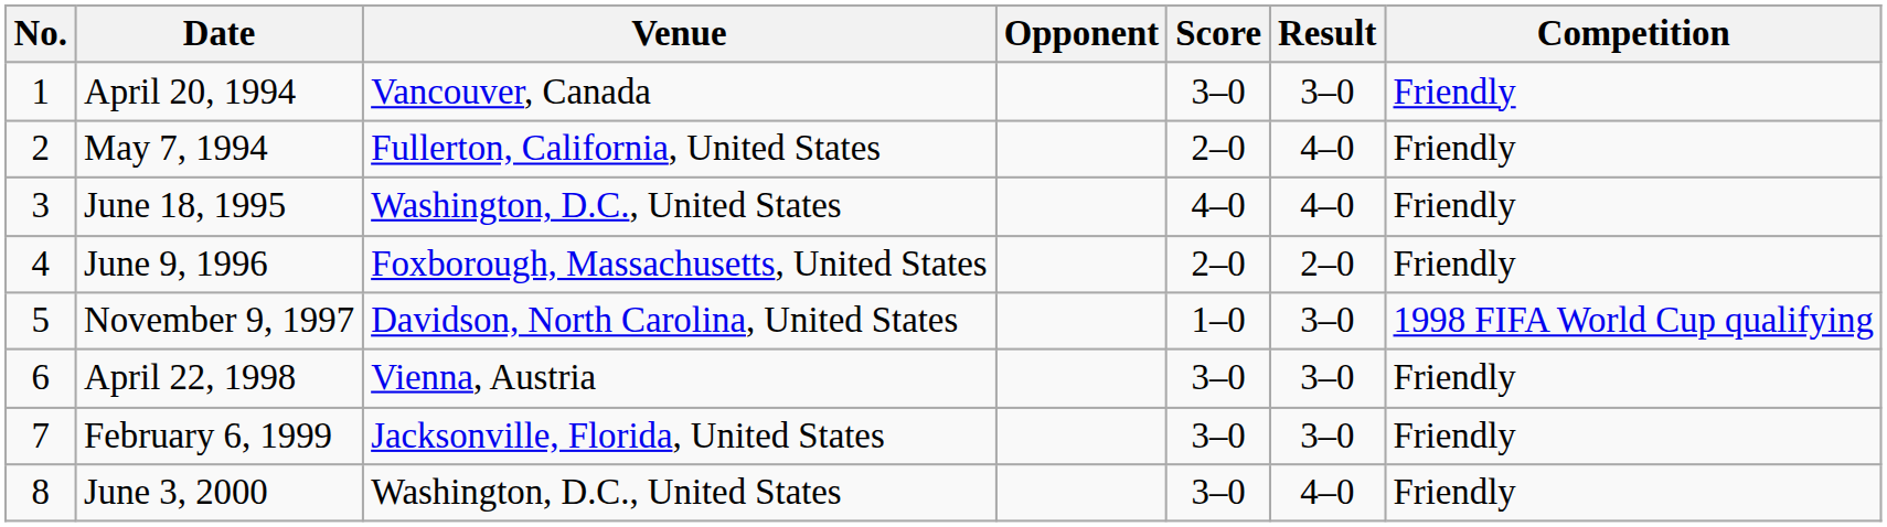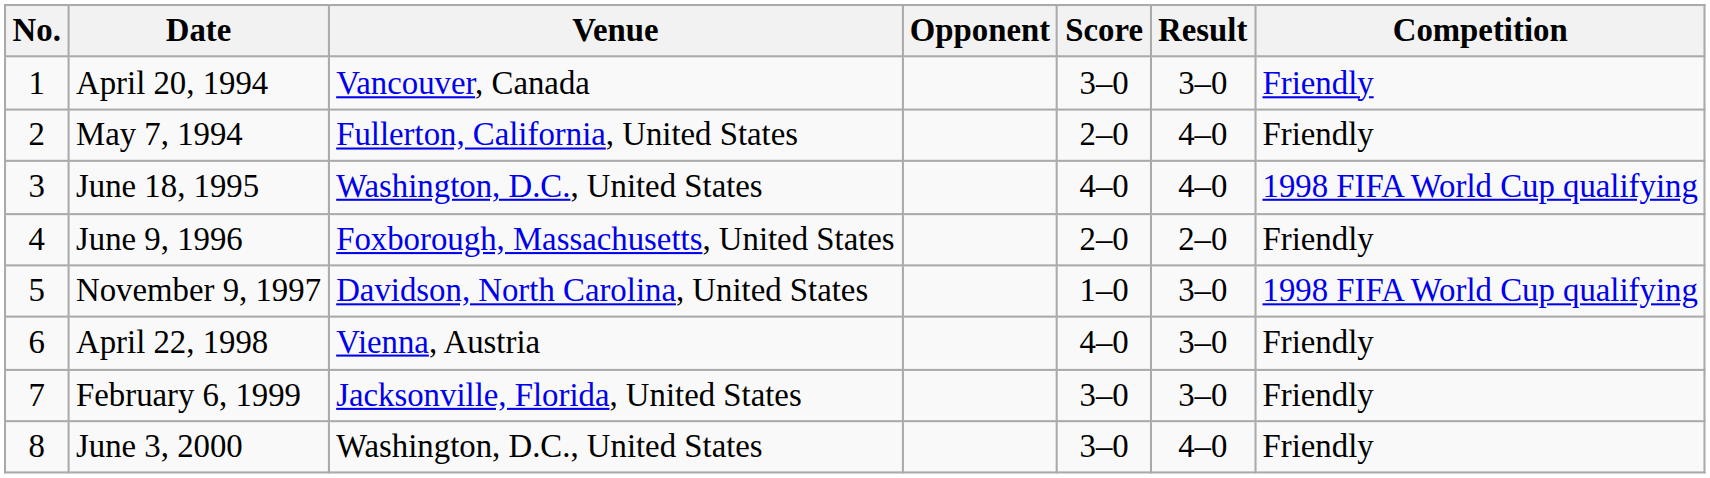 <table class="wikitable sortable">
 <tr>
 <th scope="col">No.</th>
 <th scope="col">Date</th>
 <th scope="col">Venue</th>
 <th scope="col">Opponent</th>
 <th scope="col">Score</th>
 <th scope="col">Result</th>
 <th scope="col">Competition</th>
 </tr>
 <tr>
 <td align="center">1</td>
 <td>April 20, 1994</td>
 <td><a href='#'>Vancouver</a>, Canada</td>
 <td></td>
 <td align="center">3–0</td>
 <td align="center">3–0</td>
 <td><a href='#'>Friendly</a></td>
 </tr>
 <tr>
 <td align="center">2</td>
 <td>May 7, 1994</td>
 <td><a href='#'>Fullerton, California</a>, United States</td>
 <td></td>
 <td align="center">2–0</td>
 <td align="center">4–0</td>
 <td>Friendly</td>
 </tr>
 <tr>
 <td align="center">3</td>
 <td>June 18, 1995</td>
 <td><a href='#'>Washington, D.C.</a>, United States</td>
 <td></td>
 <td align="center">4–0</td>
 <td align="center">4–0</td>
-<td>Friendly</td>
+<td><a href='#'>1998 FIFA World Cup qualifying</a></td>
 </tr>
 <tr>
 <td align="center">4</td>
 <td>June 9, 1996</td>
 <td><a href='#'>Foxborough, Massachusetts</a>, United States</td>
 <td></td>
 <td align="center">2–0</td>
 <td align="center">2–0</td>
 <td>Friendly</td>
 </tr>
 <tr>
 <td align="center">5</td>
 <td>November 9, 1997</td>
 <td><a href='#'>Davidson, North Carolina</a>, United States</td>
 <td></td>
 <td align="center">1–0</td>
 <td align="center">3–0</td>
 <td><a href='#'>1998 FIFA World Cup qualifying</a></td>
 </tr>
 <tr>
 <td align="center">6</td>
 <td>April 22, 1998</td>
 <td><a href='#'>Vienna</a>, Austria</td>
 <td></td>
-<td align="center">3–0</td>
+<td align="center">4–0</td>
 <td align="center">3–0</td>
 <td>Friendly</td>
 </tr>
 <tr>
 <td align="center">7</td>
 <td>February 6, 1999</td>
 <td><a href='#'>Jacksonville, Florida</a>, United States</td>
 <td></td>
 <td align="center">3–0</td>
 <td align="center">3–0</td>
 <td>Friendly</td>
 </tr>
 <tr>
 <td align="center">8</td>
 <td>June 3, 2000</td>
 <td>Washington, D.C., United States</td>
 <td></td>
 <td align="center">3–0</td>
 <td align="center">4–0</td>
 <td>Friendly</td>
 </tr>
 </table>
